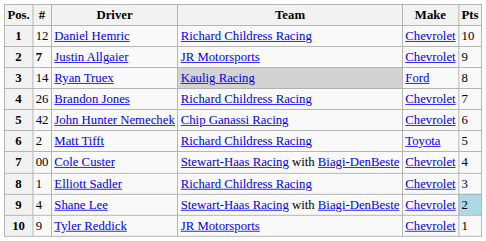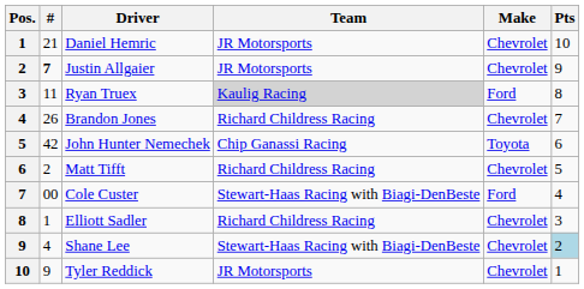 <table class="wikitable" style="font-size:95%">
 <tr>
 <th>Pos.</th>
 <th>#</th>
 <th>Driver</th>
 <th>Team</th>
 <th>Make</th>
 <th>Pts</th>
 </tr>
 <tr>
 <th>1</th>
-<td>12</td>
+<td>21</td>
 <td><a href='#'>Daniel Hemric</a></td>
-<td><a href='#'>Richard Childress Racing</a></td>
+<td><a href='#'>JR Motorsports</a></td>
 <td><a href='#'>Chevrolet</a></td>
 <td>10</td>
 </tr>
 <tr>
 <th>2</th>
 <td><strong>7</strong></td>
 <td><a href='#'>Justin Allgaier</a></td>
 <td><a href='#'>JR Motorsports</a></td>
 <td><a href='#'>Chevrolet</a></td>
 <td>9</td>
 </tr>
 <tr>
 <th>3</th>
-<td>14</td>
+<td>11</td>
 <td><a href='#'>Ryan Truex</a></td>
 <td style="background: lightgrey;"><a href='#'>Kaulig Racing</a></td>
 <td><a href='#'>Ford</a></td>
 <td>8</td>
 </tr>
 <tr>
 <th>4</th>
 <td>26</td>
 <td><a href='#'>Brandon Jones</a></td>
 <td><a href='#'>Richard Childress Racing</a></td>
 <td><a href='#'>Chevrolet</a></td>
 <td>7</td>
 </tr>
 <tr>
 <th>5</th>
 <td>42</td>
 <td><a href='#'>John Hunter Nemechek</a></td>
 <td><a href='#'>Chip Ganassi Racing</a></td>
-<td><a href='#'>Chevrolet</a></td>
+<td><a href='#'>Toyota</a></td>
 <td>6</td>
 </tr>
 <tr>
 <th>6</th>
 <td>2</td>
 <td><a href='#'>Matt Tifft</a></td>
 <td><a href='#'>Richard Childress Racing</a></td>
-<td><a href='#'>Toyota</a></td>
+<td><a href='#'>Chevrolet</a></td>
 <td>5</td>
 </tr>
 <tr>
 <th>7</th>
 <td>00</td>
 <td><a href='#'>Cole Custer</a></td>
 <td><a href='#'>Stewart-Haas Racing</a> with <a href='#'>Biagi-DenBeste</a></td>
-<td><a href='#'>Chevrolet</a></td>
+<td><a href='#'>Ford</a></td>
 <td>4</td>
 </tr>
 <tr>
 <th>8</th>
 <td>1</td>
 <td><a href='#'>Elliott Sadler</a></td>
 <td><a href='#'>Richard Childress Racing</a></td>
 <td><a href='#'>Chevrolet</a></td>
 <td>3</td>
 </tr>
 <tr>
 <th>9</th>
 <td>4</td>
 <td><a href='#'>Shane Lee</a></td>
 <td><a href='#'>Stewart-Haas Racing</a> with <a href='#'>Biagi-DenBeste</a></td>
 <td><a href='#'>Chevrolet</a></td>
 <td style="background: lightblue;">2</td>
 </tr>
 <tr>
 <th>10</th>
 <td>9</td>
 <td><a href='#'>Tyler Reddick</a></td>
 <td><a href='#'>JR Motorsports</a></td>
 <td><a href='#'>Chevrolet</a></td>
 <td>1</td>
 </tr>
 </table>
